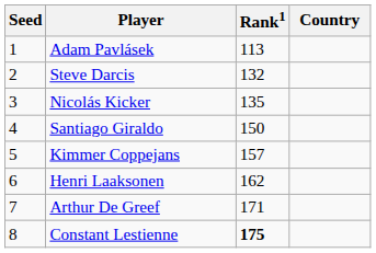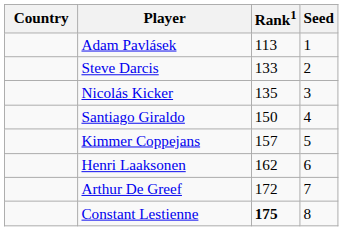 <table class="sortable wikitable">
 <tr>
-<th>Seed</th>
+<th width="70">Country</th>
 <th width="175">Player</th>
 <th>Rank<sup>1</sup></th>
-<th width="70">Country</th>
+<th>Seed</th>
 </tr>
 <tr>
-<td>1</td>
+<td></td>
 <td><a href='#'>Adam Pavlásek</a></td>
 <td>113</td>
-<td></td>
+<td>1</td>
 </tr>
 <tr>
+<td></td>
+<td><a href='#'>Steve Darcis</a></td>
+<td>133</td>
 <td>2</td>
-<td><a href='#'>Steve Darcis</a></td>
-<td>132</td>
-<td></td>
 </tr>
 <tr>
-<td>3</td>
+<td></td>
 <td><a href='#'>Nicolás Kicker</a></td>
 <td>135</td>
-<td></td>
+<td>3</td>
 </tr>
 <tr>
-<td>4</td>
+<td></td>
 <td><a href='#'>Santiago Giraldo</a></td>
 <td>150</td>
-<td></td>
+<td>4</td>
 </tr>
 <tr>
-<td>5</td>
+<td></td>
 <td><a href='#'>Kimmer Coppejans</a></td>
 <td>157</td>
-<td></td>
+<td>5</td>
 </tr>
 <tr>
-<td>6</td>
+<td></td>
 <td><a href='#'>Henri Laaksonen</a></td>
 <td>162</td>
-<td></td>
+<td>6</td>
 </tr>
 <tr>
+<td></td>
+<td><a href='#'>Arthur De Greef</a></td>
+<td>172</td>
 <td>7</td>
-<td><a href='#'>Arthur De Greef</a></td>
-<td>171</td>
-<td></td>
 </tr>
 <tr>
-<td>8</td>
+<td></td>
 <td><a href='#'>Constant Lestienne</a></td>
 <td><strong>175</strong></td>
-<td></td>
+<td>8</td>
 </tr>
 </table>
